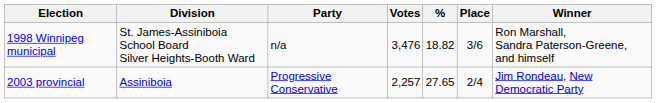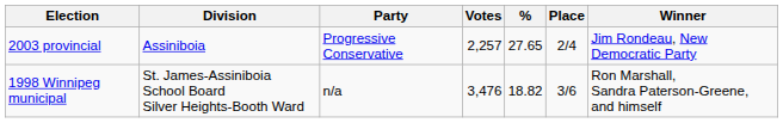 <table class="wikitable" width="900">
 <tr>
 <th align="left">Election</th>
 <th align="left">Division</th>
 <th align="left">Party</th>
 <th align="right">Votes</th>
 <th align="right">%</th>
 <th align="center">Place</th>
 <th align="center">Winner</th>
 </tr>
 <tr>
+<td align="left"><a href='#'>2003 provincial</a></td>
+<td align="left"><a href='#'>Assiniboia</a></td>
+<td align="left"><a href='#'>Progressive Conservative</a></td>
+<td align="right">2,257</td>
+<td align="right">27.65</td>
+<td align="center">2/4</td>
+<td align="left"><a href='#'>Jim Rondeau</a>, <a href='#'>New Democratic Party</a></td>
+</tr>
+<tr>
 <td align="left"><a href='#'>1998 Winnipeg municipal</a></td>
 <td align="left">St. James-Assiniboia School Board<br>Silver Heights-Booth Ward</td>
 <td align="left">n/a</td>
 <td align="right">3,476</td>
 <td align="right">18.82</td>
 <td align="center">3/6</td>
 <td align="left">Ron Marshall,<br>Sandra Paterson-Greene,<br>and himself</td>
 </tr>
-<tr>
-<td align="left"><a href='#'>2003 provincial</a></td>
-<td align="left"><a href='#'>Assiniboia</a></td>
-<td align="left"><a href='#'>Progressive Conservative</a></td>
-<td align="right">2,257</td>
-<td align="right">27.65</td>
-<td align="center">2/4</td>
-<td align="left"><a href='#'>Jim Rondeau</a>, <a href='#'>New Democratic Party</a></td>
-</tr>
 </table>
